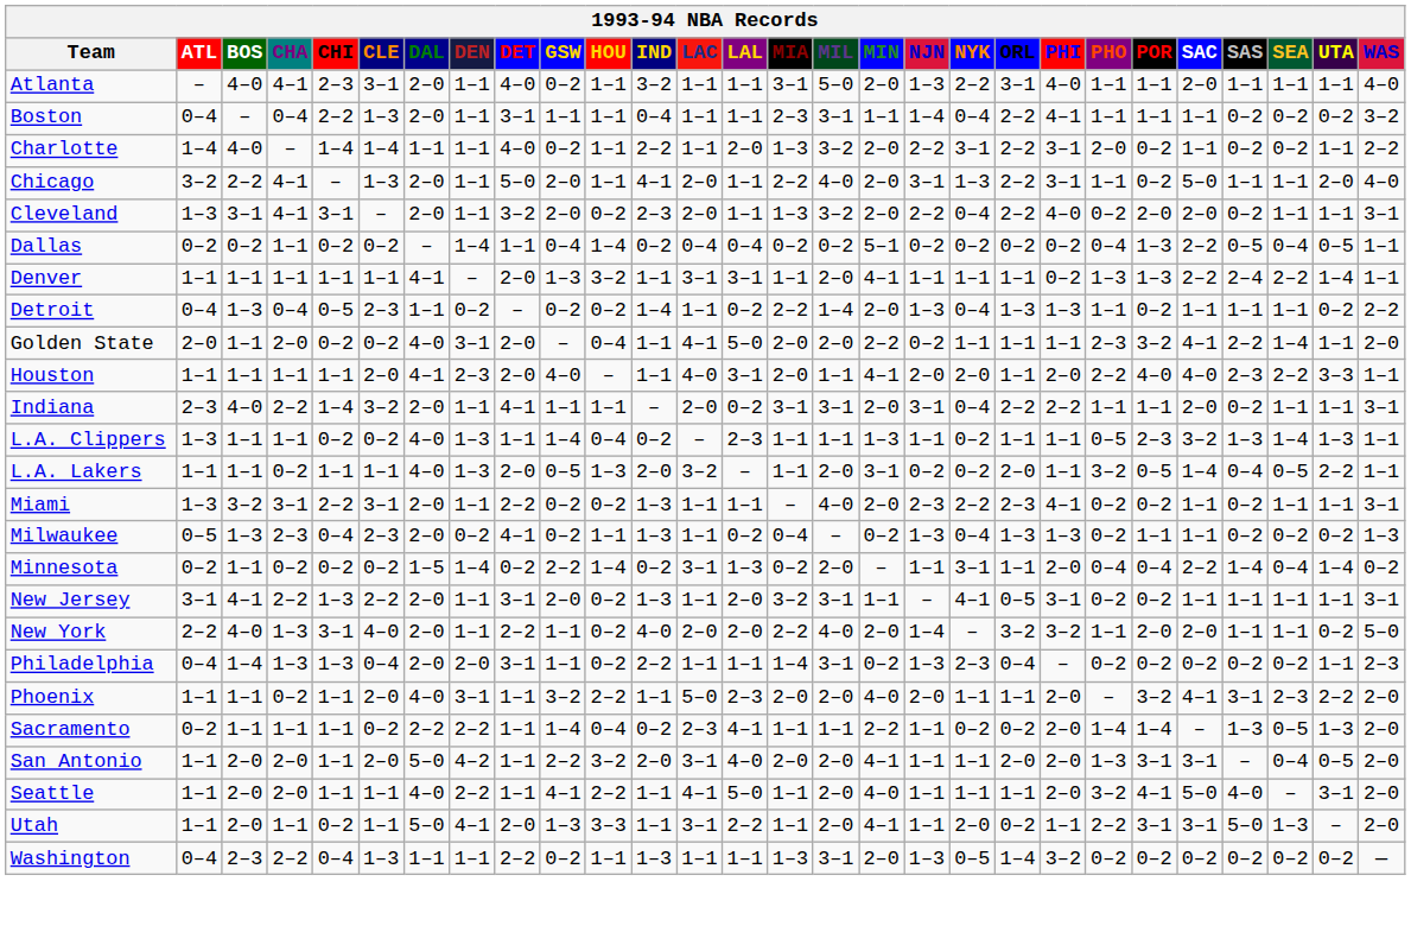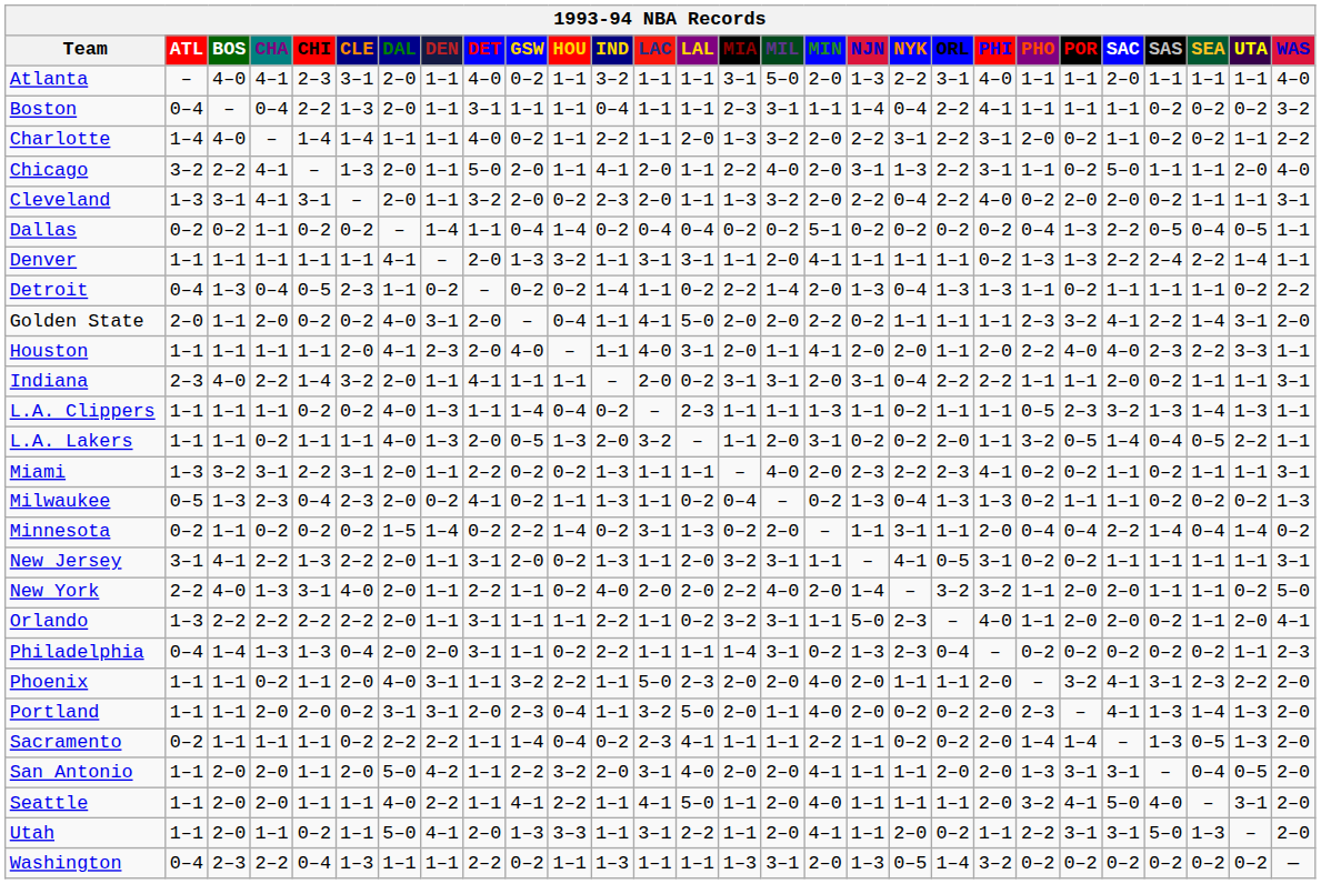 <table class="wikitable" style="font-size:95%; text-align:center;">
 <tr>
 <th colspan=28>1993-94 NBA Records</th>
 </tr>
 <tr>
 <th width=100>Team</th>
 <th style="background:#FF0000;color:#FFFFFF;width=35">ATL</th>
 <th style="background:#006400;color:#FFFFFF;width=35">BOS</th>
 <th style="background:#008080;color:#800080;width=35">CHA</th>
 <th style="background:#FF0000;color:#000000;width=35">CHI</th>
 <th style="background:#000080;color:#FF8C00;width=35">CLE</th>
 <th style="background:#00008B;color:#008000;width=35">DAL</th>
 <th style="background:#141A44;color:#BC2224;width=35">DEN</th>
 <th style="background:#0000FF;color:#FF0000;width=35">DET</th>
 <th style="background:#0000FF;color:#FFD700;width=35">GSW</th>
 <th style="background:#FF0000;color:#FFD700;width=35">HOU</th>
 <th style="background:#000080;color:#FFD700;width=35">IND</th>
 <th style="background:#F9160D;color:#1A2E8B;width=35">LAC</th>
 <th style="background:#800080;color:#FFD700;width=35">LAL</th>
 <th style="background:#000000;color:#8B0000;width=35">MIA</th>
 <th style="background:#00471B;color:#5C378A;width=35">MIL</th>
 <th style="background:#0000FF;color:#228B22;width=35">MIN</th>
 <th style="background:#DC143C;color:#0000CD;width=35">NJN</th>
 <th style="background:#0000FF;color:#FF8C00;width=35">NYK</th>
 <th style="background:#0000FF;color:#000000;width=35">ORL</th>
 <th style="background:#FF0000;color:#0000FF;width=35">PHI</th>
 <th style="background:#800080;color:#FF4500;width=35">PHO</th>
 <th style="background:#000000;color:#FF0000;width=35">POR</th>
 <th style="background:#0000FF;color:#FFFFFF;width=35">SAC</th>
 <th style="background:#000000;color:#C0C0C0;width=35">SAS</th>
 <th style="background:#005831;color:#FFC322;width=35">SEA</th>
 <th style="background:#36004A;color:#FFFF00;width=35">UTA</th>
 <th style="background:#DC143C;color:#0000CD;width=35">WAS</th>
 </tr>
 <tr>
 <td style="text-align:left;"><a href='#'>Atlanta</a></td>
 <td>–</td>
 <td>4–0</td>
 <td>4–1</td>
 <td>2–3</td>
 <td>3–1</td>
 <td>2–0</td>
 <td>1–1</td>
 <td>4–0</td>
 <td>0–2</td>
 <td>1–1</td>
 <td>3–2</td>
 <td>1–1</td>
 <td>1–1</td>
 <td>3–1</td>
 <td>5–0</td>
 <td>2–0</td>
 <td>1–3</td>
 <td>2–2</td>
 <td>3–1</td>
 <td>4–0</td>
 <td>1–1</td>
 <td>1–1</td>
 <td>2–0</td>
 <td>1–1</td>
 <td>1–1</td>
 <td>1–1</td>
 <td>4–0</td>
 </tr>
 <tr>
 <td style="text-align:left;"><a href='#'>Boston</a></td>
 <td>0–4</td>
 <td>–</td>
 <td>0–4</td>
 <td>2–2</td>
 <td>1–3</td>
 <td>2–0</td>
 <td>1–1</td>
 <td>3–1</td>
 <td>1–1</td>
 <td>1–1</td>
 <td>0–4</td>
 <td>1–1</td>
 <td>1–1</td>
 <td>2–3</td>
 <td>3–1</td>
 <td>1–1</td>
 <td>1–4</td>
 <td>0–4</td>
 <td>2–2</td>
 <td>4–1</td>
 <td>1–1</td>
 <td>1–1</td>
 <td>1–1</td>
 <td>0–2</td>
 <td>0–2</td>
 <td>0–2</td>
 <td>3–2</td>
 </tr>
 <tr>
 <td style="text-align:left;"><a href='#'>Charlotte</a></td>
 <td>1–4</td>
 <td>4–0</td>
 <td>–</td>
 <td>1–4</td>
 <td>1–4</td>
 <td>1–1</td>
 <td>1–1</td>
 <td>4–0</td>
 <td>0–2</td>
 <td>1–1</td>
 <td>2–2</td>
 <td>1–1</td>
 <td>2–0</td>
 <td>1–3</td>
 <td>3–2</td>
 <td>2–0</td>
 <td>2–2</td>
 <td>3–1</td>
 <td>2–2</td>
 <td>3–1</td>
 <td>2–0</td>
 <td>0–2</td>
 <td>1–1</td>
 <td>0–2</td>
 <td>0–2</td>
 <td>1–1</td>
 <td>2–2</td>
 </tr>
 <tr>
 <td style="text-align:left;"><a href='#'>Chicago</a></td>
 <td>3–2</td>
 <td>2–2</td>
 <td>4–1</td>
 <td>–</td>
 <td>1–3</td>
 <td>2–0</td>
 <td>1–1</td>
 <td>5–0</td>
 <td>2–0</td>
 <td>1–1</td>
 <td>4–1</td>
 <td>2–0</td>
 <td>1–1</td>
 <td>2–2</td>
 <td>4–0</td>
 <td>2–0</td>
 <td>3–1</td>
 <td>1–3</td>
 <td>2–2</td>
 <td>3–1</td>
 <td>1–1</td>
 <td>0–2</td>
 <td>5–0</td>
 <td>1–1</td>
 <td>1–1</td>
 <td>2–0</td>
 <td>4–0</td>
 </tr>
 <tr>
 <td style="text-align:left;"><a href='#'>Cleveland</a></td>
 <td>1–3</td>
 <td>3–1</td>
 <td>4–1</td>
 <td>3–1</td>
 <td>–</td>
 <td>2–0</td>
 <td>1–1</td>
 <td>3–2</td>
 <td>2–0</td>
 <td>0–2</td>
 <td>2–3</td>
 <td>2–0</td>
 <td>1–1</td>
 <td>1–3</td>
 <td>3–2</td>
 <td>2–0</td>
 <td>2–2</td>
 <td>0–4</td>
 <td>2–2</td>
 <td>4–0</td>
 <td>0–2</td>
 <td>2–0</td>
 <td>2–0</td>
 <td>0–2</td>
 <td>1–1</td>
 <td>1–1</td>
 <td>3–1</td>
 </tr>
 <tr>
 <td style="text-align:left;"><a href='#'>Dallas</a></td>
 <td>0–2</td>
 <td>0–2</td>
 <td>1–1</td>
 <td>0–2</td>
 <td>0–2</td>
 <td>–</td>
 <td>1–4</td>
 <td>1–1</td>
 <td>0–4</td>
 <td>1–4</td>
 <td>0–2</td>
 <td>0–4</td>
 <td>0–4</td>
 <td>0–2</td>
 <td>0–2</td>
 <td>5–1</td>
 <td>0–2</td>
 <td>0–2</td>
 <td>0–2</td>
 <td>0–2</td>
 <td>0–4</td>
 <td>1–3</td>
 <td>2–2</td>
 <td>0–5</td>
 <td>0–4</td>
 <td>0–5</td>
 <td>1–1</td>
 </tr>
 <tr>
 <td style="text-align:left;"><a href='#'>Denver</a></td>
 <td>1–1</td>
 <td>1–1</td>
 <td>1–1</td>
 <td>1–1</td>
 <td>1–1</td>
 <td>4–1</td>
 <td>–</td>
 <td>2–0</td>
 <td>1–3</td>
 <td>3–2</td>
 <td>1–1</td>
 <td>3–1</td>
 <td>3–1</td>
 <td>1–1</td>
 <td>2–0</td>
 <td>4–1</td>
 <td>1–1</td>
 <td>1–1</td>
 <td>1–1</td>
 <td>0–2</td>
 <td>1–3</td>
 <td>1–3</td>
 <td>2–2</td>
 <td>2–4</td>
 <td>2–2</td>
 <td>1–4</td>
 <td>1–1</td>
 </tr>
 <tr>
 <td style="text-align:left;"><a href='#'>Detroit</a></td>
 <td>0–4</td>
 <td>1–3</td>
 <td>0–4</td>
 <td>0–5</td>
 <td>2–3</td>
 <td>1–1</td>
 <td>0–2</td>
 <td>–</td>
 <td>0–2</td>
 <td>0–2</td>
 <td>1–4</td>
 <td>1–1</td>
 <td>0–2</td>
 <td>2–2</td>
 <td>1–4</td>
 <td>2–0</td>
 <td>1–3</td>
 <td>0–4</td>
 <td>1–3</td>
 <td>1–3</td>
 <td>1–1</td>
 <td>0–2</td>
 <td>1–1</td>
 <td>1–1</td>
 <td>1–1</td>
 <td>0–2</td>
 <td>2–2</td>
 </tr>
 <tr>
 <td style="text-align:left;">Golden State</td>
 <td>2–0</td>
 <td>1–1</td>
 <td>2–0</td>
 <td>0–2</td>
 <td>0–2</td>
 <td>4–0</td>
 <td>3–1</td>
 <td>2–0</td>
 <td>–</td>
 <td>0–4</td>
 <td>1–1</td>
 <td>4–1</td>
 <td>5–0</td>
 <td>2–0</td>
 <td>2–0</td>
 <td>2–2</td>
 <td>0–2</td>
 <td>1–1</td>
 <td>1–1</td>
 <td>1–1</td>
 <td>2–3</td>
 <td>3–2</td>
 <td>4–1</td>
 <td>2–2</td>
 <td>1–4</td>
-<td>1–1</td>
+<td>3–1</td>
 <td>2–0</td>
 </tr>
 <tr>
 <td style="text-align:left;"><a href='#'>Houston</a></td>
 <td>1–1</td>
 <td>1–1</td>
 <td>1–1</td>
 <td>1–1</td>
 <td>2–0</td>
 <td>4–1</td>
 <td>2–3</td>
 <td>2–0</td>
 <td>4–0</td>
 <td>–</td>
 <td>1–1</td>
 <td>4–0</td>
 <td>3–1</td>
 <td>2–0</td>
 <td>1–1</td>
 <td>4–1</td>
 <td>2–0</td>
 <td>2–0</td>
 <td>1–1</td>
 <td>2–0</td>
 <td>2–2</td>
 <td>4–0</td>
 <td>4–0</td>
 <td>2–3</td>
 <td>2–2</td>
 <td>3–3</td>
 <td>1–1</td>
 </tr>
 <tr>
 <td style="text-align:left;"><a href='#'>Indiana</a></td>
 <td>2–3</td>
 <td>4–0</td>
 <td>2–2</td>
 <td>1–4</td>
 <td>3–2</td>
 <td>2–0</td>
 <td>1–1</td>
 <td>4–1</td>
 <td>1–1</td>
 <td>1–1</td>
 <td>–</td>
 <td>2–0</td>
 <td>0–2</td>
 <td>3–1</td>
 <td>3–1</td>
 <td>2–0</td>
 <td>3–1</td>
 <td>0–4</td>
 <td>2–2</td>
 <td>2–2</td>
 <td>1–1</td>
 <td>1–1</td>
 <td>2–0</td>
 <td>0–2</td>
 <td>1–1</td>
 <td>1–1</td>
 <td>3–1</td>
 </tr>
 <tr>
 <td style="text-align:left;"><a href='#'>L.A. Clippers</a></td>
-<td>1–3</td>
+<td>1–1</td>
 <td>1–1</td>
 <td>1–1</td>
 <td>0–2</td>
 <td>0–2</td>
 <td>4–0</td>
 <td>1–3</td>
 <td>1–1</td>
 <td>1–4</td>
 <td>0–4</td>
 <td>0–2</td>
 <td>–</td>
 <td>2–3</td>
 <td>1–1</td>
 <td>1–1</td>
 <td>1–3</td>
 <td>1–1</td>
 <td>0–2</td>
 <td>1–1</td>
 <td>1–1</td>
 <td>0–5</td>
 <td>2–3</td>
 <td>3–2</td>
 <td>1–3</td>
 <td>1–4</td>
 <td>1–3</td>
 <td>1–1</td>
 </tr>
 <tr>
 <td style="text-align:left;"><a href='#'>L.A. Lakers</a></td>
 <td>1–1</td>
 <td>1–1</td>
 <td>0–2</td>
 <td>1–1</td>
 <td>1–1</td>
 <td>4–0</td>
 <td>1–3</td>
 <td>2–0</td>
 <td>0–5</td>
 <td>1–3</td>
 <td>2–0</td>
 <td>3–2</td>
 <td>–</td>
 <td>1–1</td>
 <td>2–0</td>
 <td>3–1</td>
 <td>0–2</td>
 <td>0–2</td>
 <td>2–0</td>
 <td>1–1</td>
 <td>3–2</td>
 <td>0–5</td>
 <td>1–4</td>
 <td>0–4</td>
 <td>0–5</td>
 <td>2–2</td>
 <td>1–1</td>
 </tr>
 <tr>
 <td style="text-align:left;"><a href='#'>Miami</a></td>
 <td>1–3</td>
 <td>3–2</td>
 <td>3–1</td>
 <td>2–2</td>
 <td>3–1</td>
 <td>2–0</td>
 <td>1–1</td>
 <td>2–2</td>
 <td>0–2</td>
 <td>0–2</td>
 <td>1–3</td>
 <td>1–1</td>
 <td>1–1</td>
 <td>–</td>
 <td>4–0</td>
 <td>2–0</td>
 <td>2–3</td>
 <td>2–2</td>
 <td>2–3</td>
 <td>4–1</td>
 <td>0–2</td>
 <td>0–2</td>
 <td>1–1</td>
 <td>0–2</td>
 <td>1–1</td>
 <td>1–1</td>
 <td>3–1</td>
 </tr>
 <tr>
 <td style="text-align:left;"><a href='#'>Milwaukee</a></td>
 <td>0–5</td>
 <td>1–3</td>
 <td>2–3</td>
 <td>0–4</td>
 <td>2–3</td>
 <td>2–0</td>
 <td>0–2</td>
 <td>4–1</td>
 <td>0–2</td>
 <td>1–1</td>
 <td>1–3</td>
 <td>1–1</td>
 <td>0–2</td>
 <td>0–4</td>
 <td>–</td>
 <td>0–2</td>
 <td>1–3</td>
 <td>0–4</td>
 <td>1–3</td>
 <td>1–3</td>
 <td>0–2</td>
 <td>1–1</td>
 <td>1–1</td>
 <td>0–2</td>
 <td>0–2</td>
 <td>0–2</td>
 <td>1–3</td>
 </tr>
 <tr>
 <td style="text-align:left;"><a href='#'>Minnesota</a></td>
 <td>0–2</td>
 <td>1–1</td>
 <td>0–2</td>
 <td>0–2</td>
 <td>0–2</td>
 <td>1–5</td>
 <td>1–4</td>
 <td>0–2</td>
 <td>2–2</td>
 <td>1–4</td>
 <td>0–2</td>
 <td>3–1</td>
 <td>1–3</td>
 <td>0–2</td>
 <td>2–0</td>
 <td>–</td>
 <td>1–1</td>
 <td>3–1</td>
 <td>1–1</td>
 <td>2–0</td>
 <td>0–4</td>
 <td>0–4</td>
 <td>2–2</td>
 <td>1–4</td>
 <td>0–4</td>
 <td>1–4</td>
 <td>0–2</td>
 </tr>
 <tr>
 <td style="text-align:left;"><a href='#'>New Jersey</a></td>
 <td>3–1</td>
 <td>4–1</td>
 <td>2–2</td>
 <td>1–3</td>
 <td>2–2</td>
 <td>2–0</td>
 <td>1–1</td>
 <td>3–1</td>
 <td>2–0</td>
 <td>0–2</td>
 <td>1–3</td>
 <td>1–1</td>
 <td>2–0</td>
 <td>3–2</td>
 <td>3–1</td>
 <td>1–1</td>
 <td>–</td>
 <td>4–1</td>
 <td>0–5</td>
 <td>3–1</td>
 <td>0–2</td>
 <td>0–2</td>
 <td>1–1</td>
 <td>1–1</td>
 <td>1–1</td>
 <td>1–1</td>
 <td>3–1</td>
 </tr>
 <tr>
 <td style="text-align:left;"><a href='#'>New York</a></td>
 <td>2–2</td>
 <td>4–0</td>
 <td>1–3</td>
 <td>3–1</td>
 <td>4–0</td>
 <td>2–0</td>
 <td>1–1</td>
 <td>2–2</td>
 <td>1–1</td>
 <td>0–2</td>
 <td>4–0</td>
 <td>2–0</td>
 <td>2–0</td>
 <td>2–2</td>
 <td>4–0</td>
 <td>2–0</td>
 <td>1–4</td>
 <td>–</td>
 <td>3–2</td>
 <td>3–2</td>
 <td>1–1</td>
 <td>2–0</td>
 <td>2–0</td>
 <td>1–1</td>
 <td>1–1</td>
 <td>0–2</td>
 <td>5–0</td>
 </tr>
 <tr>
+<td style="text-align:left;"><a href='#'>Orlando</a></td>
+<td>1–3</td>
+<td>2–2</td>
+<td>2–2</td>
+<td>2–2</td>
+<td>2–2</td>
+<td>2–0</td>
+<td>1–1</td>
+<td>3–1</td>
+<td>1–1</td>
+<td>1–1</td>
+<td>2–2</td>
+<td>1–1</td>
+<td>0–2</td>
+<td>3–2</td>
+<td>3–1</td>
+<td>1–1</td>
+<td>5–0</td>
+<td>2–3</td>
+<td>–</td>
+<td>4–0</td>
+<td>1–1</td>
+<td>2–0</td>
+<td>2–0</td>
+<td>0–2</td>
+<td>1–1</td>
+<td>2–0</td>
+<td>4–1</td>
+</tr>
+<tr>
 <td style="text-align:left;"><a href='#'>Philadelphia</a></td>
 <td>0–4</td>
 <td>1–4</td>
 <td>1–3</td>
 <td>1–3</td>
 <td>0–4</td>
 <td>2–0</td>
 <td>2–0</td>
 <td>3–1</td>
 <td>1–1</td>
 <td>0–2</td>
 <td>2–2</td>
 <td>1–1</td>
 <td>1–1</td>
 <td>1–4</td>
 <td>3–1</td>
 <td>0–2</td>
 <td>1–3</td>
 <td>2–3</td>
 <td>0–4</td>
 <td>–</td>
 <td>0–2</td>
 <td>0–2</td>
 <td>0–2</td>
 <td>0–2</td>
 <td>0–2</td>
 <td>1–1</td>
 <td>2–3</td>
 </tr>
 <tr>
 <td style="text-align:left;"><a href='#'>Phoenix</a></td>
 <td>1–1</td>
 <td>1–1</td>
 <td>0–2</td>
 <td>1–1</td>
 <td>2–0</td>
 <td>4–0</td>
 <td>3–1</td>
 <td>1–1</td>
 <td>3–2</td>
 <td>2–2</td>
 <td>1–1</td>
 <td>5–0</td>
 <td>2–3</td>
 <td>2–0</td>
 <td>2–0</td>
 <td>4–0</td>
 <td>2–0</td>
 <td>1–1</td>
 <td>1–1</td>
 <td>2–0</td>
 <td>–</td>
 <td>3–2</td>
 <td>4–1</td>
 <td>3–1</td>
 <td>2–3</td>
 <td>2–2</td>
+<td>2–0</td>
+</tr>
+<tr>
+<td style="text-align:left;"><a href='#'>Portland</a></td>
+<td>1–1</td>
+<td>1–1</td>
+<td>2–0</td>
+<td>2–0</td>
+<td>0–2</td>
+<td>3–1</td>
+<td>3–1</td>
+<td>2–0</td>
+<td>2–3</td>
+<td>0–4</td>
+<td>1–1</td>
+<td>3–2</td>
+<td>5–0</td>
+<td>2–0</td>
+<td>1–1</td>
+<td>4–0</td>
+<td>2–0</td>
+<td>0–2</td>
+<td>0–2</td>
+<td>2–0</td>
+<td>2–3</td>
+<td>–</td>
+<td>4–1</td>
+<td>1–3</td>
+<td>1–4</td>
+<td>1–3</td>
 <td>2–0</td>
 </tr>
 <tr>
 <td style="text-align:left;"><a href='#'>Sacramento</a></td>
 <td>0–2</td>
 <td>1–1</td>
 <td>1–1</td>
 <td>1–1</td>
 <td>0–2</td>
 <td>2–2</td>
 <td>2–2</td>
 <td>1–1</td>
 <td>1–4</td>
 <td>0–4</td>
 <td>0–2</td>
 <td>2–3</td>
 <td>4–1</td>
 <td>1–1</td>
 <td>1–1</td>
 <td>2–2</td>
 <td>1–1</td>
 <td>0–2</td>
 <td>0–2</td>
 <td>2–0</td>
 <td>1–4</td>
 <td>1–4</td>
 <td>–</td>
 <td>1–3</td>
 <td>0–5</td>
 <td>1–3</td>
 <td>2–0</td>
 </tr>
 <tr>
 <td style="text-align:left;"><a href='#'>San Antonio</a></td>
 <td>1–1</td>
 <td>2–0</td>
 <td>2–0</td>
 <td>1–1</td>
 <td>2–0</td>
 <td>5–0</td>
 <td>4–2</td>
 <td>1–1</td>
 <td>2–2</td>
 <td>3–2</td>
 <td>2–0</td>
 <td>3–1</td>
 <td>4–0</td>
 <td>2–0</td>
 <td>2–0</td>
 <td>4–1</td>
 <td>1–1</td>
 <td>1–1</td>
 <td>2–0</td>
 <td>2–0</td>
 <td>1–3</td>
 <td>3–1</td>
 <td>3–1</td>
 <td>–</td>
 <td>0–4</td>
 <td>0–5</td>
 <td>2–0</td>
 </tr>
 <tr>
 <td style="text-align:left;"><a href='#'>Seattle</a></td>
 <td>1–1</td>
 <td>2–0</td>
 <td>2–0</td>
 <td>1–1</td>
 <td>1–1</td>
 <td>4–0</td>
 <td>2–2</td>
 <td>1–1</td>
 <td>4–1</td>
 <td>2–2</td>
 <td>1–1</td>
 <td>4–1</td>
 <td>5–0</td>
 <td>1–1</td>
 <td>2–0</td>
 <td>4–0</td>
 <td>1–1</td>
 <td>1–1</td>
 <td>1–1</td>
 <td>2–0</td>
 <td>3–2</td>
 <td>4–1</td>
 <td>5–0</td>
 <td>4–0</td>
 <td>–</td>
 <td>3–1</td>
 <td>2–0</td>
 </tr>
 <tr>
 <td style="text-align:left;"><a href='#'>Utah</a></td>
 <td>1–1</td>
 <td>2–0</td>
 <td>1–1</td>
 <td>0–2</td>
 <td>1–1</td>
 <td>5–0</td>
 <td>4–1</td>
 <td>2–0</td>
 <td>1–3</td>
 <td>3–3</td>
 <td>1–1</td>
 <td>3–1</td>
 <td>2–2</td>
 <td>1–1</td>
 <td>2–0</td>
 <td>4–1</td>
 <td>1–1</td>
 <td>2–0</td>
 <td>0–2</td>
 <td>1–1</td>
 <td>2–2</td>
 <td>3–1</td>
 <td>3–1</td>
 <td>5–0</td>
 <td>1–3</td>
 <td>–</td>
 <td>2–0</td>
 </tr>
 <tr>
 <td style="text-align:left;"><a href='#'>Washington</a></td>
 <td>0–4</td>
 <td>2–3</td>
 <td>2–2</td>
 <td>0–4</td>
 <td>1–3</td>
 <td>1–1</td>
 <td>1–1</td>
 <td>2–2</td>
 <td>0–2</td>
 <td>1–1</td>
 <td>1–3</td>
 <td>1–1</td>
 <td>1–1</td>
 <td>1–3</td>
 <td>3–1</td>
 <td>2–0</td>
 <td>1–3</td>
 <td>0–5</td>
 <td>1–4</td>
 <td>3–2</td>
 <td>0–2</td>
 <td>0–2</td>
 <td>0–2</td>
 <td>0–2</td>
 <td>0–2</td>
 <td>0–2</td>
 <td>—</td>
 </tr>
 </table>
